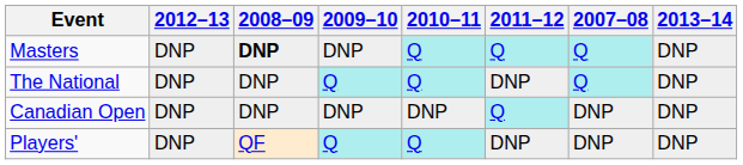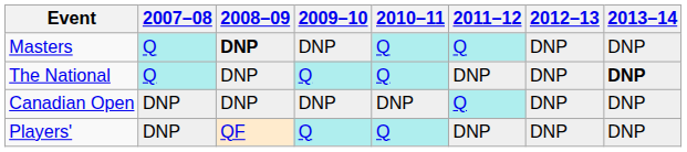 <table class="wikitable" border="1">
 <tr>
 <th>Event</th>
-<th><a href='#'>2012–13</a></th>
+<th><a href='#'>2007–08</a></th>
 <th><a href='#'>2008–09</a></th>
 <th><a href='#'>2009–10</a></th>
 <th><a href='#'>2010–11</a></th>
 <th><a href='#'>2011–12</a></th>
-<th><a href='#'>2007–08</a></th>
+<th><a href='#'>2012–13</a></th>
 <th><a href='#'>2013–14</a></th>
 </tr>
 <tr>
 <td><a href='#'>Masters</a></td>
-<td style="background:#EFEFEF;">DNP</td>
+<td style="background:#afeeee;"><a href='#'>Q</a></td>
 <td style="background:#EFEFEF;"><strong>DNP</strong></td>
 <td style="background:#EFEFEF;">DNP</td>
 <td style="background:#afeeee;"><a href='#'>Q</a></td>
 <td style="background:#afeeee;"><a href='#'>Q</a></td>
-<td style="background:#afeeee;"><a href='#'>Q</a></td>
+<td style="background:#EFEFEF;">DNP</td>
 <td style="background:#EFEFEF;">DNP</td>
 </tr>
 <tr>
 <td><a href='#'>The National</a></td>
-<td style="background:#EFEFEF;">DNP</td>
+<td style="background:#afeeee;"><a href='#'>Q</a></td>
 <td style="background:#EFEFEF;">DNP</td>
 <td style="background:#afeeee;"><a href='#'>Q</a></td>
 <td style="background:#afeeee;"><a href='#'>Q</a></td>
 <td style="background:#EFEFEF;">DNP</td>
-<td style="background:#afeeee;"><a href='#'>Q</a></td>
 <td style="background:#EFEFEF;">DNP</td>
+<td style="background:#EFEFEF;"><strong>DNP</strong></td>
 </tr>
 <tr>
 <td><a href='#'>Canadian Open</a></td>
 <td style="background:#EFEFEF;">DNP</td>
 <td style="background:#EFEFEF;">DNP</td>
 <td style="background:#EFEFEF;">DNP</td>
 <td style="background:#EFEFEF;">DNP</td>
 <td style="background:#afeeee;"><a href='#'>Q</a></td>
 <td style="background:#EFEFEF;">DNP</td>
 <td style="background:#EFEFEF;">DNP</td>
 </tr>
 <tr>
 <td><a href='#'>Players'</a></td>
 <td style="background:#EFEFEF;">DNP</td>
 <td style="background:#ffebcd;"><a href='#'>QF</a></td>
 <td style="background:#afeeee;"><a href='#'>Q</a></td>
 <td style="background:#afeeee;"><a href='#'>Q</a></td>
 <td style="background:#EFEFEF;">DNP</td>
 <td style="background:#EFEFEF;">DNP</td>
 <td style="background:#EFEFEF;">DNP</td>
 </tr>
 </table>
